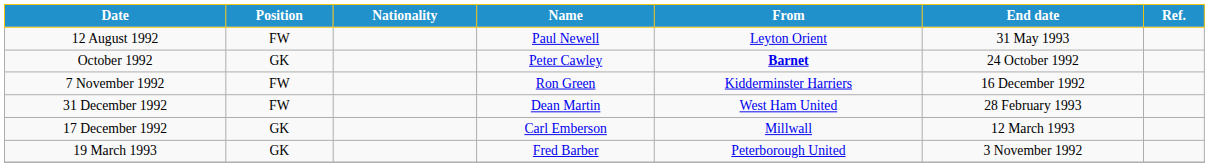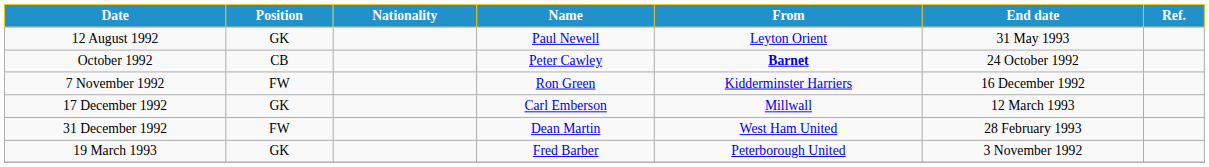 <table class="wikitable" style="text-align:center; font-size:90%; width:100%;">
 <tr>
 <th style="background:#2191CC; color:white; border:1px solid #F7C408; text-align:center;">Date</th>
 <th style="background:#2191CC; color:white; border:1px solid #F7C408; text-align:center;">Position</th>
 <th style="background:#2191CC; color:white; border:1px solid #F7C408; text-align:center;">Nationality</th>
 <th style="background:#2191CC; color:white; border:1px solid #F7C408; text-align:center;">Name</th>
 <th style="background:#2191CC; color:white; border:1px solid #F7C408; text-align:center;">From</th>
 <th style="background:#2191CC; color:white; border:1px solid #F7C408; text-align:center;">End date</th>
 <th style="background:#2191CC; color:white; border:1px solid #F7C408; text-align:center;">Ref.</th>
 </tr>
 <tr>
 <td>12 August 1992</td>
-<td>FW</td>
+<td>GK</td>
 <td></td>
 <td><a href='#'>Paul Newell</a></td>
 <td> <a href='#'>Leyton Orient</a></td>
 <td>31 May 1993</td>
 <td></td>
 </tr>
 <tr>
 <td>October 1992</td>
-<td>GK</td>
+<td>CB</td>
 <td></td>
 <td><a href='#'>Peter Cawley</a></td>
 <td><strong> <a href='#'>Barnet</a></strong></td>
 <td>24 October 1992</td>
 <td></td>
 </tr>
 <tr>
 <td>7 November 1992</td>
 <td>FW</td>
 <td></td>
 <td><a href='#'>Ron Green</a></td>
 <td> <a href='#'>Kidderminster Harriers</a></td>
 <td>16 December 1992</td>
 <td></td>
 </tr>
 <tr>
+<td>17 December 1992</td>
+<td>GK</td>
+<td></td>
+<td><a href='#'>Carl Emberson</a></td>
+<td> <a href='#'>Millwall</a></td>
+<td>12 March 1993</td>
+<td></td>
+</tr>
+<tr>
 <td>31 December 1992</td>
 <td>FW</td>
 <td></td>
 <td><a href='#'>Dean Martin</a></td>
 <td> <a href='#'>West Ham United</a></td>
 <td>28 February 1993</td>
-<td></td>
-</tr>
-<tr>
-<td>17 December 1992</td>
-<td>GK</td>
-<td></td>
-<td><a href='#'>Carl Emberson</a></td>
-<td> <a href='#'>Millwall</a></td>
-<td>12 March 1993</td>
 <td></td>
 </tr>
 <tr>
 <td>19 March 1993</td>
 <td>GK</td>
 <td></td>
 <td><a href='#'>Fred Barber</a></td>
 <td> <a href='#'>Peterborough United</a></td>
 <td>3 November 1992</td>
 <td></td>
 </tr>
 <tr>
 </tr>
 </table>
